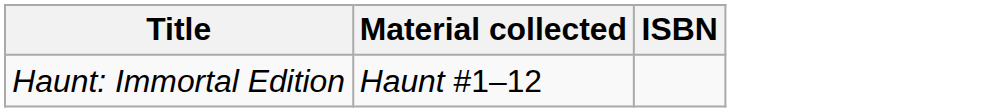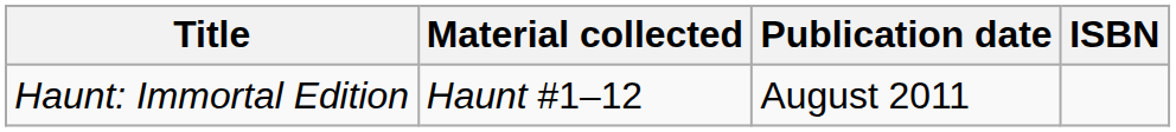 <table class="wikitable">
 <tr>
 <th>Title</th>
 <th>Material collected</th>
+<th>Publication date</th>
 <th>ISBN</th>
 </tr>
 <tr>
 <td valign="top"><em>Haunt: Immortal Edition</em></td>
 <td valign="top"><em>Haunt</em> #1–12</td>
+<td valign="top">August 2011</td>
 <td valign="top"></td>
 </tr>
 </table>
